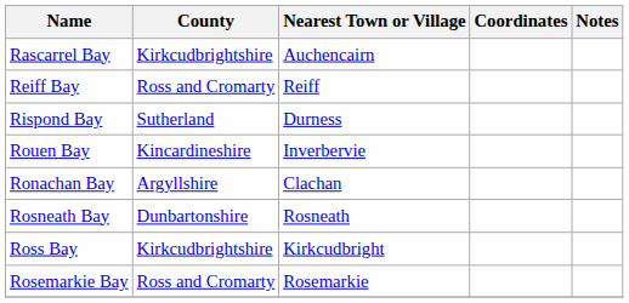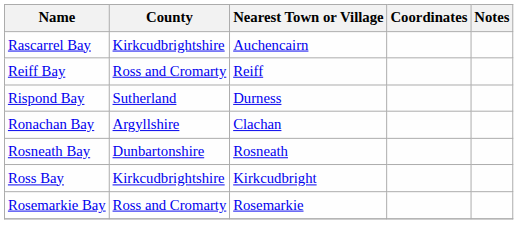 <table class="wikitable sortable" style="table-layout:fixed;background-color:#FEFEFE;font-size:95%;padding:0.30em;line-height:1.35em;">
 <tr>
 <th scope="col">Name</th>
 <th scope="col">County</th>
 <th scope="col">Nearest Town or Village</th>
 <th scope="col">Coordinates</th>
 <th scope="col">Notes</th>
 </tr>
 <tr>
 <td><a href='#'>Rascarrel Bay</a></td>
 <td><a href='#'>Kirkcudbrightshire</a></td>
 <td><a href='#'>Auchencairn</a></td>
 <td></td>
 <td></td>
 </tr>
 <tr>
 <td><a href='#'>Reiff Bay</a></td>
 <td><a href='#'>Ross and Cromarty</a></td>
 <td><a href='#'>Reiff</a></td>
 <td></td>
 <td></td>
 </tr>
 <tr>
 <td><a href='#'>Rispond Bay</a></td>
 <td><a href='#'>Sutherland</a></td>
 <td><a href='#'>Durness</a></td>
-<td></td>
-<td></td>
-</tr>
-<tr>
-<td><a href='#'>Rouen Bay</a></td>
-<td><a href='#'>Kincardineshire</a></td>
-<td><a href='#'>Inverbervie</a></td>
 <td></td>
 <td></td>
 </tr>
 <tr>
 <td><a href='#'>Ronachan Bay</a></td>
 <td><a href='#'>Argyllshire</a></td>
 <td><a href='#'>Clachan</a></td>
 <td></td>
 <td></td>
 </tr>
 <tr>
 <td><a href='#'>Rosneath Bay</a></td>
 <td><a href='#'>Dunbartonshire</a></td>
 <td><a href='#'>Rosneath</a></td>
 <td></td>
 <td></td>
 </tr>
 <tr>
 <td><a href='#'>Ross Bay</a></td>
 <td><a href='#'>Kirkcudbrightshire</a></td>
 <td><a href='#'>Kirkcudbright</a></td>
 <td></td>
 <td></td>
 </tr>
 <tr>
 <td><a href='#'>Rosemarkie Bay</a></td>
 <td><a href='#'>Ross and Cromarty</a></td>
 <td><a href='#'>Rosemarkie</a></td>
 <td></td>
 <td></td>
 </tr>
 <tr>
 </tr>
 </table>
